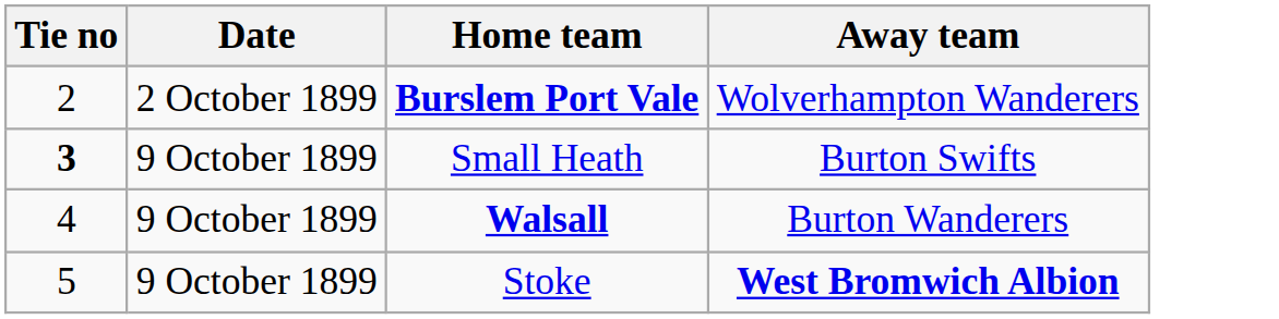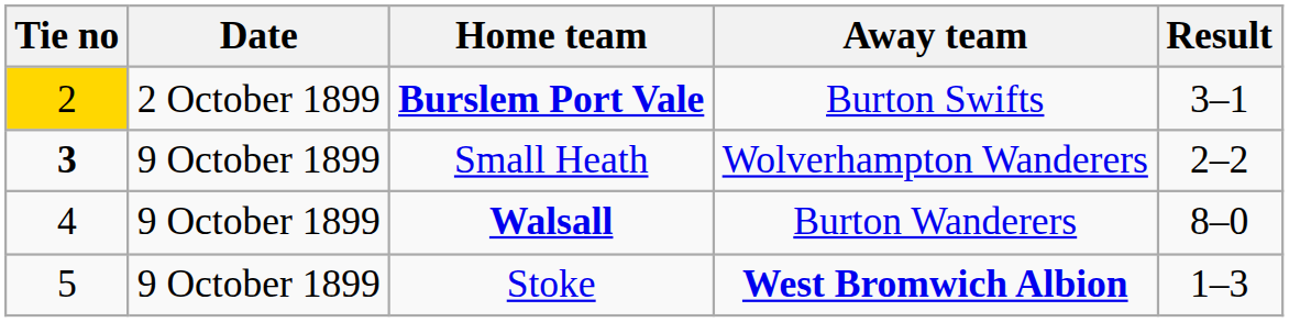 <table class="wikitable" style="text-align: center">
 <tr>
 <th>Tie no</th>
 <th>Date</th>
 <th>Home team</th>
 <th>Away team</th>
+<th>Result</th>
 </tr>
 <tr>
-<td>2</td>
+<td style="background: gold;">2</td>
 <td>2 October 1899</td>
 <td><strong><a href='#'>Burslem Port Vale</a></strong></td>
-<td><a href='#'>Wolverhampton Wanderers</a></td>
+<td><a href='#'>Burton Swifts</a></td>
+<td>3–1</td>
 </tr>
 <tr>
 <td><strong>3</strong></td>
 <td>9 October 1899</td>
 <td><a href='#'>Small Heath</a></td>
-<td><a href='#'>Burton Swifts</a></td>
+<td><a href='#'>Wolverhampton Wanderers</a></td>
+<td>2–2</td>
 </tr>
 <tr>
 <td>4</td>
 <td>9 October 1899</td>
 <td><strong><a href='#'>Walsall</a></strong></td>
 <td><a href='#'>Burton Wanderers</a></td>
+<td>8–0</td>
 </tr>
 <tr>
 <td>5</td>
 <td>9 October 1899</td>
 <td><a href='#'>Stoke</a></td>
 <td><strong><a href='#'>West Bromwich Albion</a></strong></td>
+<td>1–3</td>
 </tr>
 </table>
